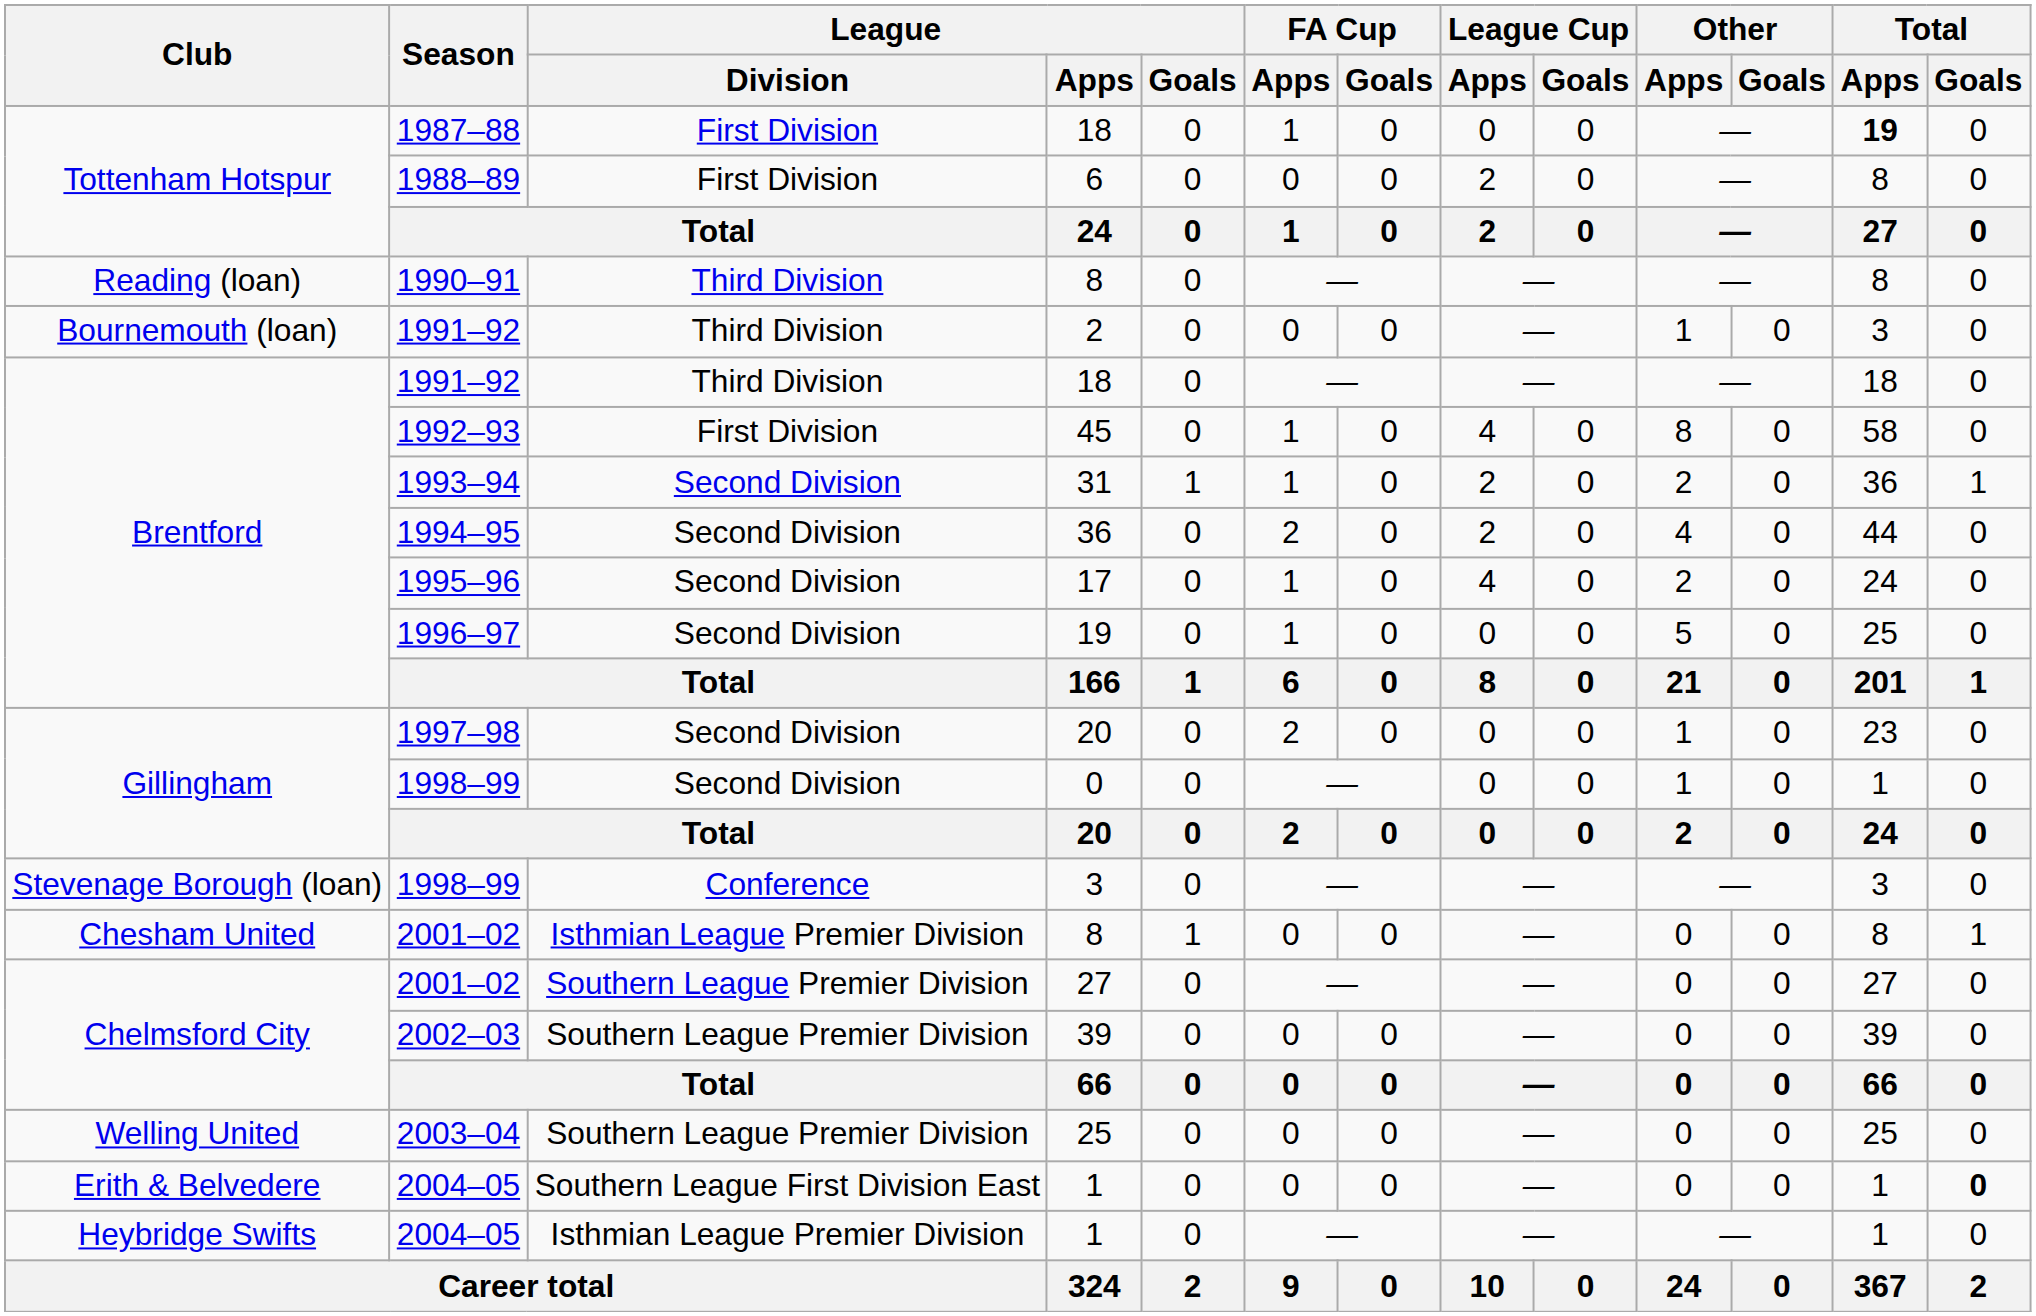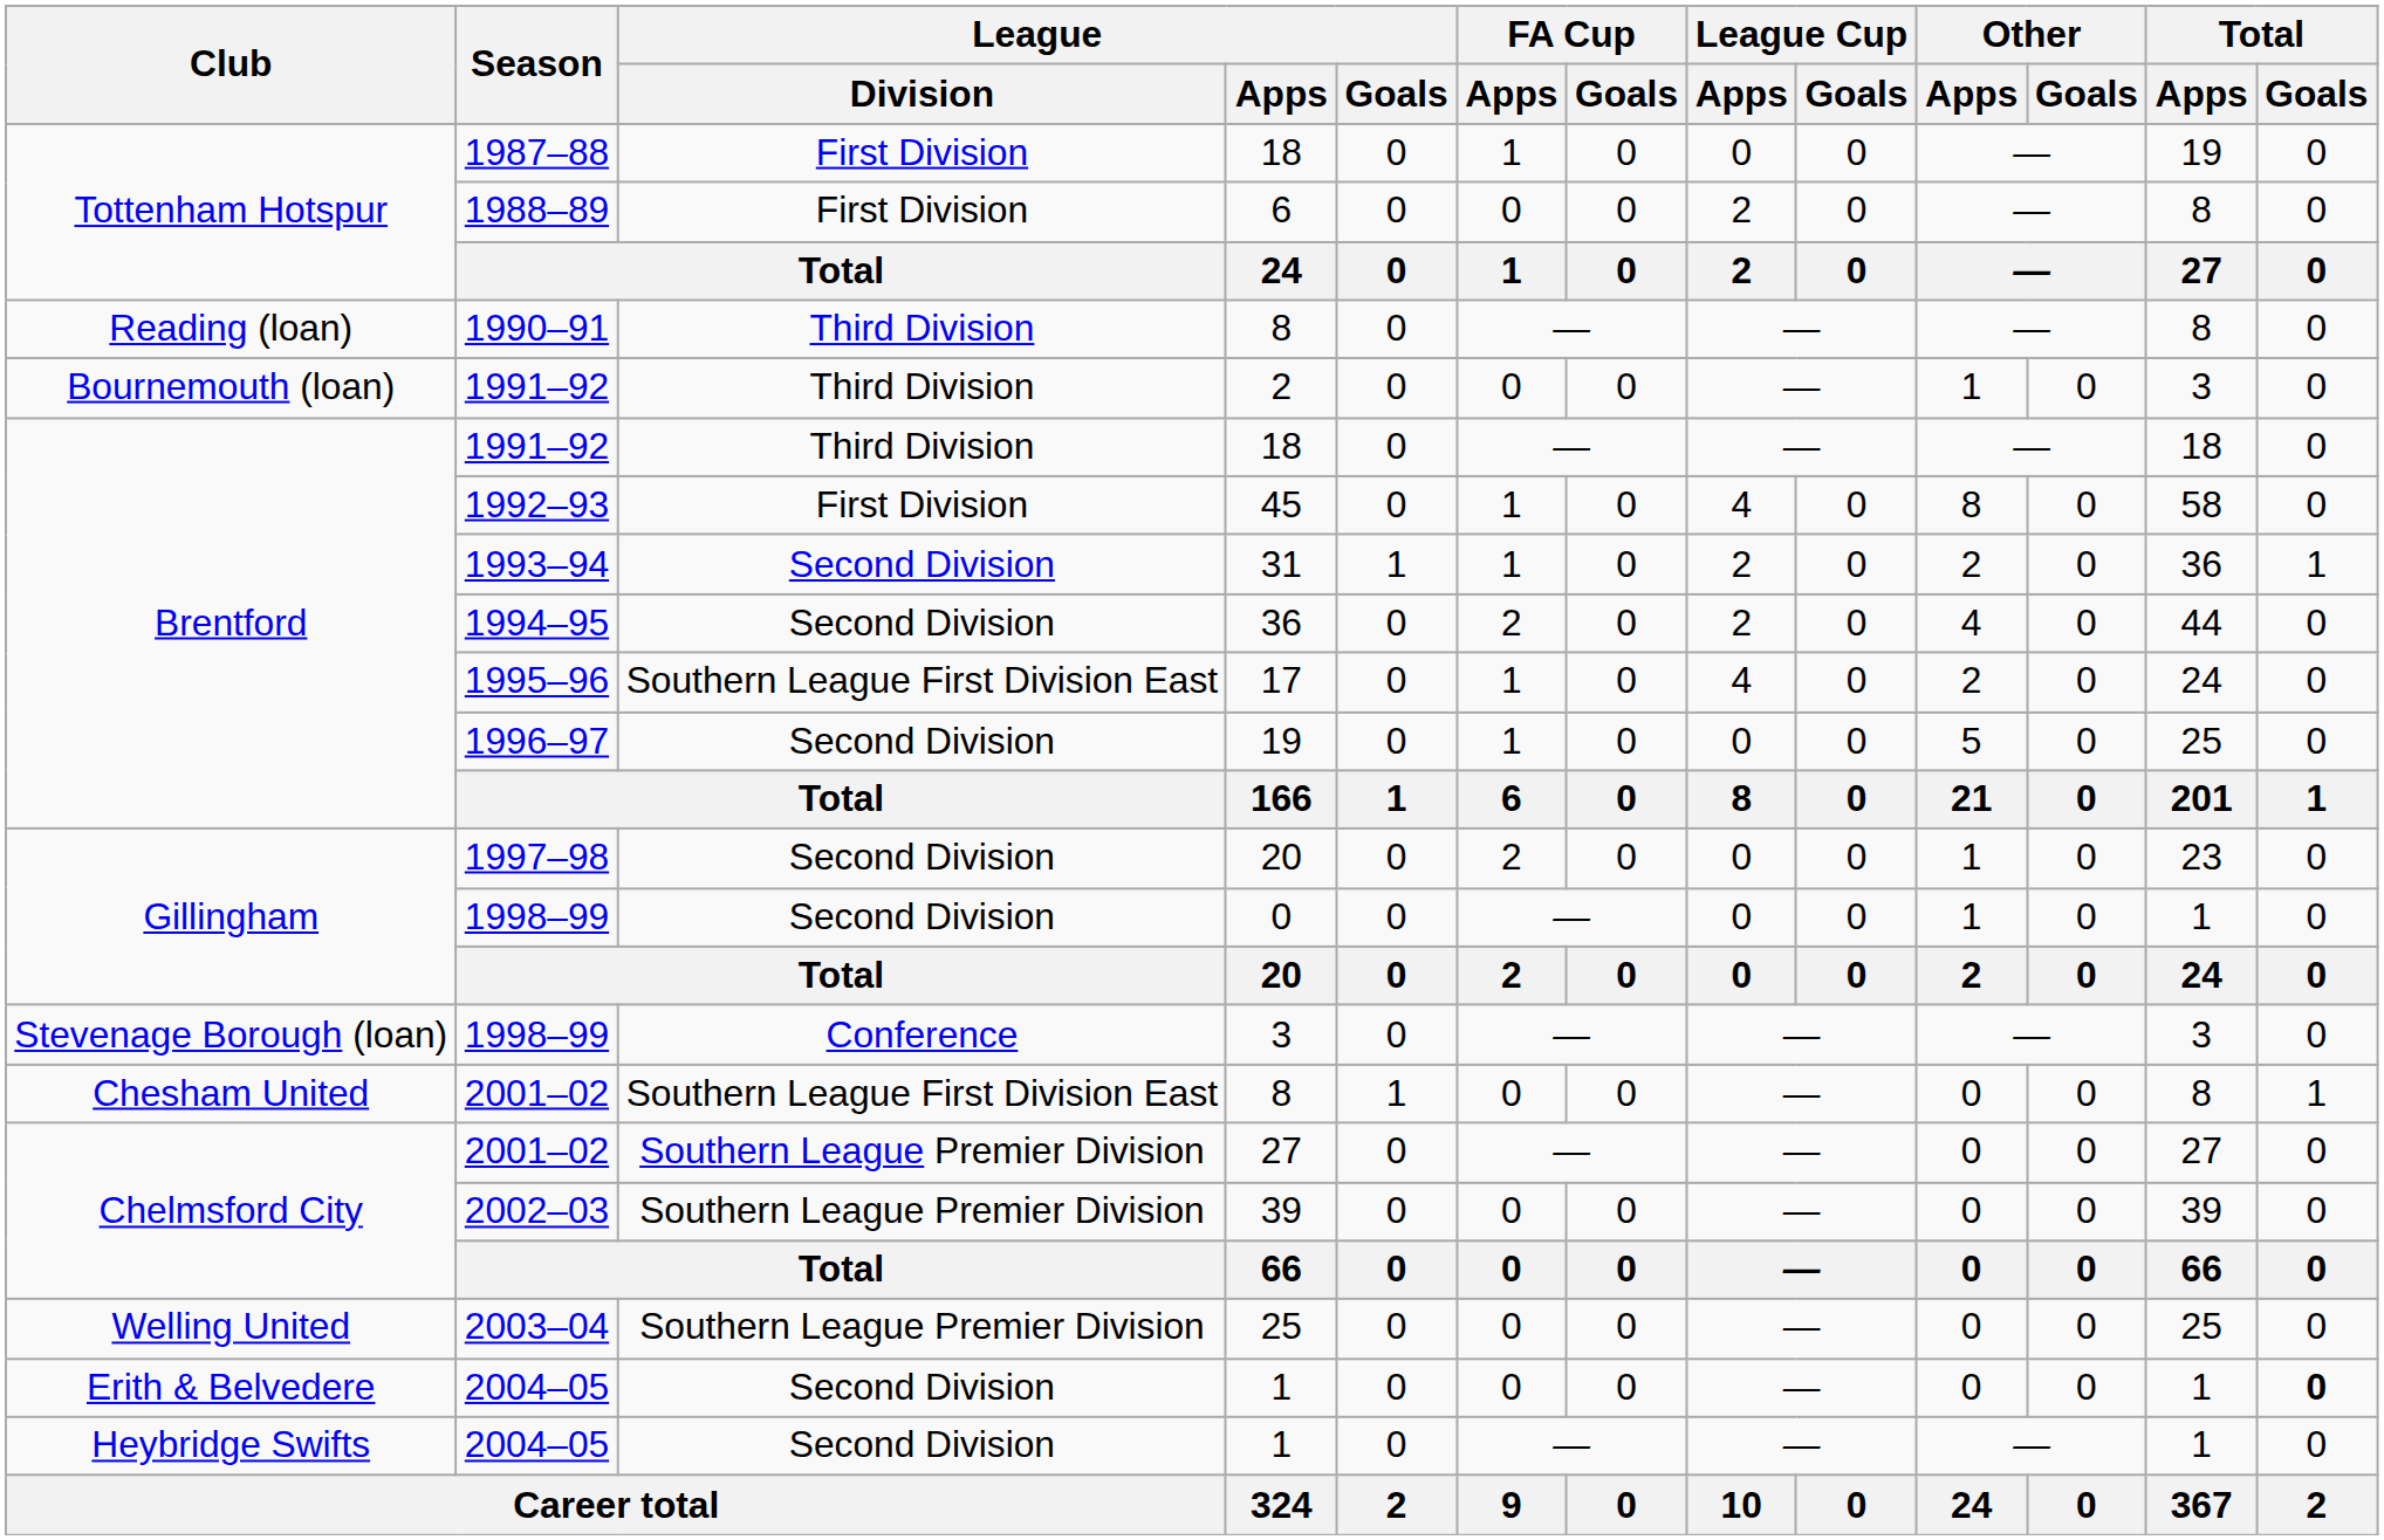 <table class="wikitable" style="text-align: center;">
 <tr>
 <th rowspan="2">Club</th>
 <th rowspan="2">Season</th>
 <th colspan="3">League</th>
 <th colspan="2">FA Cup</th>
 <th colspan="2">League Cup</th>
 <th colspan="2">Other</th>
 <th colspan="2">Total</th>
 </tr>
 <tr>
 <th>Division</th>
 <th>Apps</th>
 <th>Goals</th>
 <th>Apps</th>
 <th>Goals</th>
 <th>Apps</th>
 <th>Goals</th>
 <th>Apps</th>
 <th>Goals</th>
 <th>Apps</th>
 <th>Goals</th>
 </tr>
 <tr>
 <td rowspan="3"><a href='#'>Tottenham Hotspur</a></td>
 <td><a href='#'>1987–88</a></td>
 <td><a href='#'>First Division</a></td>
 <td>18</td>
 <td>0</td>
 <td>1</td>
 <td>0</td>
 <td>0</td>
 <td>0</td>
 <td colspan="2"><em>—</em></td>
-<td><strong>19</strong></td>
+<td>19</td>
 <td>0</td>
 </tr>
 <tr>
 <td><a href='#'>1988–89</a></td>
 <td>First Division</td>
 <td>6</td>
 <td>0</td>
 <td>0</td>
 <td>0</td>
 <td>2</td>
 <td>0</td>
 <td colspan="2"><em>—</em></td>
 <td>8</td>
 <td>0</td>
 </tr>
 <tr>
 <th colspan="2">Total</th>
 <th>24</th>
 <th>0</th>
 <th>1</th>
 <th>0</th>
 <th>2</th>
 <th>0</th>
 <th colspan="2"><em>—</em></th>
 <th>27</th>
 <th>0</th>
 </tr>
 <tr>
 <td><a href='#'>Reading</a> (loan)</td>
 <td><a href='#'>1990–91</a></td>
 <td><a href='#'>Third Division</a></td>
 <td>8</td>
 <td>0</td>
 <td colspan="2"><em>—</em></td>
 <td colspan="2"><em>—</em></td>
 <td colspan="2"><em>—</em></td>
 <td>8</td>
 <td>0</td>
 </tr>
 <tr>
 <td><a href='#'>Bournemouth</a> (loan)</td>
 <td><a href='#'>1991–92</a></td>
 <td>Third Division</td>
 <td>2</td>
 <td>0</td>
 <td>0</td>
 <td>0</td>
 <td colspan="2"><em>—</em></td>
 <td>1</td>
 <td>0</td>
 <td>3</td>
 <td>0</td>
 </tr>
 <tr>
 <td rowspan="7"><a href='#'>Brentford</a></td>
 <td><a href='#'>1991–92</a></td>
 <td>Third Division</td>
 <td>18</td>
 <td>0</td>
 <td colspan="2"><em>—</em></td>
 <td colspan="2"><em>—</em></td>
 <td colspan="2"><em>—</em></td>
 <td>18</td>
 <td>0</td>
 </tr>
 <tr>
 <td><a href='#'>1992–93</a></td>
 <td>First Division</td>
 <td>45</td>
 <td>0</td>
 <td>1</td>
 <td>0</td>
 <td>4</td>
 <td>0</td>
 <td>8</td>
 <td>0</td>
 <td>58</td>
 <td>0</td>
 </tr>
 <tr>
 <td><a href='#'>1993–94</a></td>
 <td><a href='#'>Second Division</a></td>
 <td>31</td>
 <td>1</td>
 <td>1</td>
 <td>0</td>
 <td>2</td>
 <td>0</td>
 <td>2</td>
 <td>0</td>
 <td>36</td>
 <td>1</td>
 </tr>
 <tr>
 <td><a href='#'>1994–95</a></td>
 <td>Second Division</td>
 <td>36</td>
 <td>0</td>
 <td>2</td>
 <td>0</td>
 <td>2</td>
 <td>0</td>
 <td>4</td>
 <td>0</td>
 <td>44</td>
 <td>0</td>
 </tr>
 <tr>
 <td><a href='#'>1995–96</a></td>
-<td>Second Division</td>
+<td>Southern League First Division East</td>
 <td>17</td>
 <td>0</td>
 <td>1</td>
 <td>0</td>
 <td>4</td>
 <td>0</td>
 <td>2</td>
 <td>0</td>
 <td>24</td>
 <td>0</td>
 </tr>
 <tr>
 <td><a href='#'>1996–97</a></td>
 <td>Second Division</td>
 <td>19</td>
 <td>0</td>
 <td>1</td>
 <td>0</td>
 <td>0</td>
 <td>0</td>
 <td>5</td>
 <td>0</td>
 <td>25</td>
 <td>0</td>
 </tr>
 <tr>
 <th colspan="2">Total</th>
 <th>166</th>
 <th>1</th>
 <th>6</th>
 <th>0</th>
 <th>8</th>
 <th>0</th>
 <th>21</th>
 <th>0</th>
 <th>201</th>
 <th>1</th>
 </tr>
 <tr>
 <td rowspan="3"><a href='#'>Gillingham</a></td>
 <td><a href='#'>1997–98</a></td>
 <td>Second Division</td>
 <td>20</td>
 <td>0</td>
 <td>2</td>
 <td>0</td>
 <td>0</td>
 <td>0</td>
 <td>1</td>
 <td>0</td>
 <td>23</td>
 <td>0</td>
 </tr>
 <tr>
 <td><a href='#'>1998–99</a></td>
 <td>Second Division</td>
 <td>0</td>
 <td>0</td>
 <td colspan="2"><em>—</em></td>
 <td>0</td>
 <td>0</td>
 <td>1</td>
 <td>0</td>
 <td>1</td>
 <td>0</td>
 </tr>
 <tr>
 <th colspan="2">Total</th>
 <th>20</th>
 <th>0</th>
 <th>2</th>
 <th>0</th>
 <th>0</th>
 <th>0</th>
 <th>2</th>
 <th>0</th>
 <th>24</th>
 <th>0</th>
 </tr>
 <tr>
 <td><a href='#'>Stevenage Borough</a> (loan)</td>
 <td><a href='#'>1998–99</a></td>
 <td><a href='#'>Conference</a></td>
 <td>3</td>
 <td>0</td>
 <td colspan="2"><em>—</em></td>
 <td colspan="2"><em>—</em></td>
 <td colspan="2"><em>—</em></td>
 <td>3</td>
 <td>0</td>
 </tr>
 <tr>
 <td><a href='#'>Chesham United</a></td>
 <td><a href='#'>2001–02</a></td>
-<td><a href='#'>Isthmian League</a> Premier Division</td>
+<td>Southern League First Division East</td>
 <td>8</td>
 <td>1</td>
 <td>0</td>
 <td>0</td>
 <td colspan="2"><em>—</em></td>
 <td>0</td>
 <td>0</td>
 <td>8</td>
 <td>1</td>
 </tr>
 <tr>
 <td rowspan="3"><a href='#'>Chelmsford City</a></td>
 <td><a href='#'>2001–02</a></td>
 <td><a href='#'>Southern League</a> Premier Division</td>
 <td>27</td>
 <td>0</td>
 <td colspan="2"><em>—</em></td>
 <td colspan="2"><em>—</em></td>
 <td>0</td>
 <td>0</td>
 <td>27</td>
 <td>0</td>
 </tr>
 <tr>
 <td><a href='#'>2002–03</a></td>
 <td>Southern League Premier Division</td>
 <td>39</td>
 <td>0</td>
 <td>0</td>
 <td>0</td>
 <td colspan="2"><em>—</em></td>
 <td>0</td>
 <td>0</td>
 <td>39</td>
 <td>0</td>
 </tr>
 <tr>
 <th colspan="2">Total</th>
 <th>66</th>
 <th>0</th>
 <th>0</th>
 <th>0</th>
 <th colspan="2"><em>—</em></th>
 <th>0</th>
 <th>0</th>
 <th>66</th>
 <th>0</th>
 </tr>
 <tr>
 <td><a href='#'>Welling United</a></td>
 <td><a href='#'>2003–04</a></td>
 <td>Southern League Premier Division</td>
 <td>25</td>
 <td>0</td>
 <td>0</td>
 <td>0</td>
 <td colspan="2"><em>—</em></td>
 <td>0</td>
 <td>0</td>
 <td>25</td>
 <td>0</td>
 </tr>
 <tr>
 <td><a href='#'>Erith & Belvedere</a></td>
 <td><a href='#'>2004–05</a></td>
-<td>Southern League First Division East</td>
+<td>Second Division</td>
 <td>1</td>
 <td>0</td>
 <td>0</td>
 <td>0</td>
 <td colspan="2"><em>—</em></td>
 <td>0</td>
 <td>0</td>
 <td>1</td>
 <td><strong>0</strong></td>
 </tr>
 <tr>
 <td><a href='#'>Heybridge Swifts</a></td>
 <td><a href='#'>2004–05</a></td>
-<td>Isthmian League Premier Division</td>
+<td>Second Division</td>
 <td>1</td>
 <td>0</td>
 <td colspan="2"><em>—</em></td>
 <td colspan="2"><em>—</em></td>
 <td colspan="2"><em>—</em></td>
 <td>1</td>
 <td>0</td>
 </tr>
 <tr>
 <th colspan="3">Career total</th>
 <th>324</th>
 <th>2</th>
 <th>9</th>
 <th>0</th>
 <th>10</th>
 <th>0</th>
 <th>24</th>
 <th>0</th>
 <th>367</th>
 <th>2</th>
 </tr>
 </table>
